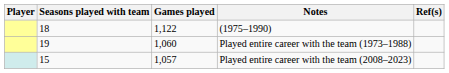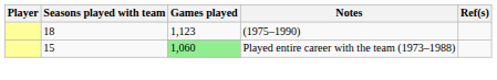 <table class="wikitable sortable plainrowheaders">
 <tr>
 <th scope="col">Player</th>
 <th scope="col">Seasons played with team</th>
 <th scope="col">Games played</th>
 <th scope="col">Notes</th>
 <th scope="col" class="unsortable">Ref(s)</th>
 </tr>
 <tr>
 <td style="background:#FFFF99"></td>
 <td>18</td>
-<td>1,122</td>
+<td>1,123</td>
 <td>(1975–1990)</td>
 <td></td>
 </tr>
 <tr>
 <td style="background:#FFFF99"></td>
-<td>19</td>
-<td>1,060</td>
+<td>15</td>
+<td style="background: lightgreen;">1,060</td>
 <td>Played entire career with the team (1973–1988)</td>
 <td></td>
 </tr>
-<tr>
-<td style="background:#CFECEC"></td>
-<td>15</td>
-<td>1,057</td>
-<td>Played entire career with the team (2008–2023)</td>
-<td></td>
-</tr>
 </table>
